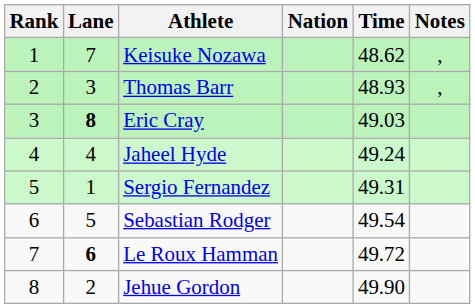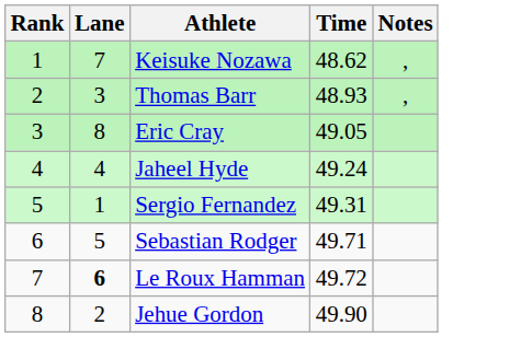 <table class="wikitable sortable" style="text-align:center">
 <tr>
 <th>Rank</th>
 <th>Lane</th>
 <th>Athlete</th>
-<th>Nation</th>
 <th>Time</th>
 <th>Notes</th>
 </tr>
 <tr bgcolor=#bbf3bb>
 <td>1</td>
 <td>7</td>
 <td align=left><a href='#'>Keisuke Nozawa</a></td>
-<td align=left></td>
 <td>48.62</td>
 <td>, </td>
 </tr>
 <tr bgcolor=#bbf3bb>
 <td>2</td>
 <td>3</td>
 <td align=left><a href='#'>Thomas Barr</a></td>
-<td align=left></td>
 <td>48.93</td>
 <td>, </td>
 </tr>
 <tr bgcolor=#bbf3bb>
 <td>3</td>
-<td><strong>8</strong></td>
+<td>8</td>
 <td align=left><a href='#'>Eric Cray</a></td>
-<td align=left></td>
-<td>49.03</td>
+<td>49.05</td>
 <td></td>
 </tr>
 <tr bgcolor=#ccf9cc>
 <td>4</td>
 <td>4</td>
 <td align=left><a href='#'>Jaheel Hyde</a></td>
-<td align=left></td>
 <td>49.24</td>
 <td></td>
 </tr>
 <tr bgcolor=#ccf9cc>
 <td>5</td>
 <td>1</td>
 <td align=left><a href='#'>Sergio Fernandez</a></td>
-<td align=left></td>
 <td>49.31</td>
 <td></td>
 </tr>
 <tr>
 <td>6</td>
 <td>5</td>
 <td align=left><a href='#'>Sebastian Rodger</a></td>
-<td align=left></td>
-<td>49.54</td>
+<td>49.71</td>
 <td></td>
 </tr>
 <tr>
 <td>7</td>
 <td><strong>6</strong></td>
 <td align=left><a href='#'>Le Roux Hamman</a></td>
-<td align=left></td>
 <td>49.72</td>
 <td></td>
 </tr>
 <tr>
 <td>8</td>
 <td>2</td>
 <td align=left><a href='#'>Jehue Gordon</a></td>
-<td align=left></td>
 <td>49.90</td>
 <td></td>
 </tr>
 </table>
